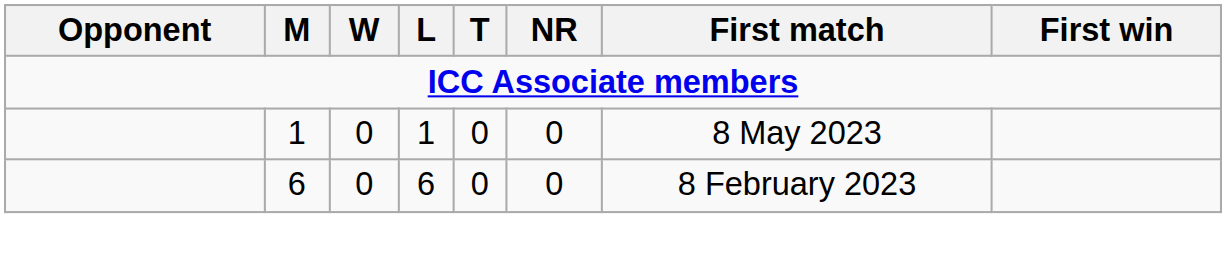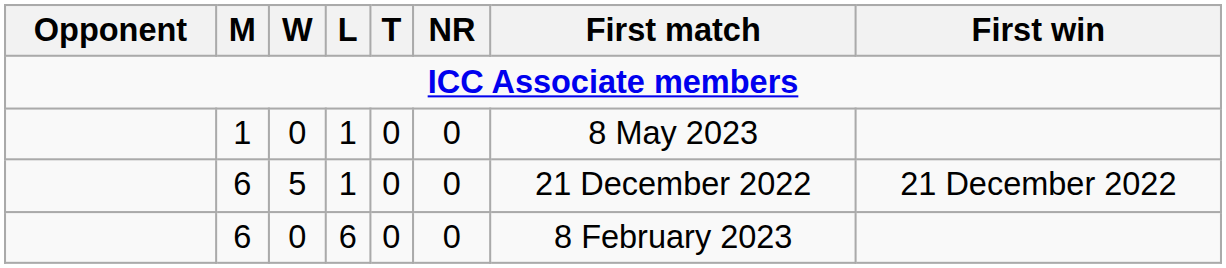 <table class="wikitable" style="text-align: center; width: 600px;">
 <tr>
 <th>Opponent</th>
 <th>M</th>
 <th>W</th>
 <th>L</th>
 <th>T</th>
 <th>NR</th>
 <th>First match</th>
 <th>First win</th>
 </tr>
 <tr>
 <td colspan="8" style="text-align: center;"><strong><a href='#'>ICC Associate members</a></strong></td>
 </tr>
 <tr>
 <td align=left></td>
 <td>1</td>
 <td>0</td>
 <td>1</td>
 <td>0</td>
 <td>0</td>
 <td>8 May 2023</td>
 <td></td>
 </tr>
 <tr>
 <td align=left></td>
 <td>6</td>
+<td>5</td>
+<td>1</td>
+<td>0</td>
+<td>0</td>
+<td>21 December 2022</td>
+<td>21 December 2022</td>
+</tr>
+<tr>
+<td align=left></td>
+<td>6</td>
 <td>0</td>
 <td>6</td>
 <td>0</td>
 <td>0</td>
 <td>8 February 2023</td>
 <td></td>
 </tr>
 </table>
